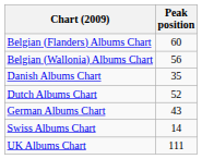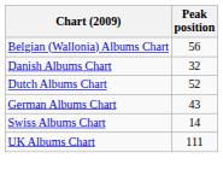 <table class="wikitable sortable">
 <tr>
 <th align="left">Chart (2009)</th>
 <th style="text-align:center;">Peak <br>position</th>
-</tr>
-<tr>
-<td align="left"><a href='#'>Belgian (Flanders) Albums Chart</a></td>
-<td style="text-align:center;">60</td>
 </tr>
 <tr>
 <td align="left"><a href='#'>Belgian (Wallonia) Albums Chart</a></td>
 <td style="text-align:center;">56</td>
 </tr>
 <tr>
 <td align="left"><a href='#'>Danish Albums Chart</a></td>
-<td style="text-align:center;">35</td>
+<td style="text-align:center;">32</td>
 </tr>
 <tr>
 <td align="left"><a href='#'>Dutch Albums Chart</a></td>
 <td style="text-align:center;">52</td>
 </tr>
 <tr>
 <td align="left"><a href='#'>German Albums Chart</a></td>
 <td style="text-align:center;">43</td>
 </tr>
 <tr>
 <td align="left"><a href='#'>Swiss Albums Chart</a></td>
 <td style="text-align:center;">14</td>
 </tr>
 <tr>
 <td align="left"><a href='#'>UK Albums Chart</a></td>
 <td style="text-align:center;">111</td>
 </tr>
 </table>
